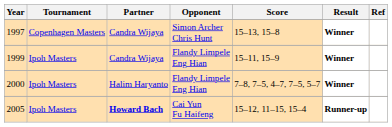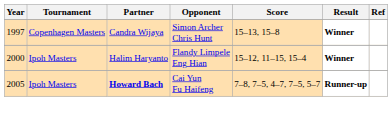 <table class="sortable wikitable" style="font-size: 90%;">
 <tr>
 <th>Year</th>
 <th>Tournament</th>
 <th>Partner</th>
 <th>Opponent</th>
 <th>Score</th>
 <th>Result</th>
 <th>Ref</th>
 </tr>
 <tr>
 </tr>
 <tr style="background:#FFE0AF">
 <td align="center">1997</td>
 <td align="left"><a href='#'>Copenhagen Masters</a></td>
 <td align="left"> <a href='#'>Candra Wijaya</a></td>
 <td align="left"> <a href='#'>Simon Archer</a><br> <a href='#'>Chris Hunt</a></td>
 <td align="left">15–13, 15–8</td>
 <td style="text-align:left; background:white"> <strong>Winner</strong></td>
 <td style="text-align:center; background:white"></td>
 </tr>
 <tr>
 </tr>
-<tr style="background:#FFE0AF">
-<td align="center">1999</td>
-<td align="left"><a href='#'>Ipoh Masters</a></td>
-<td align="left"> <a href='#'>Candra Wijaya</a></td>
-<td align="left"> <a href='#'>Flandy Limpele</a><br> <a href='#'>Eng Hian</a></td>
-<td align="left">15–11, 15–9</td>
-<td style="text-align:left; background:white"> <strong>Winner</strong></td>
-<td style="text-align:center; background:white"></td>
-</tr>
 <tr>
 </tr>
 <tr style="background:#FFE0AF">
 <td align="center">2000</td>
 <td align="left"><a href='#'>Ipoh Masters</a></td>
 <td align="left"> <a href='#'>Halim Haryanto</a></td>
 <td align="left"> <a href='#'>Flandy Limpele</a><br> <a href='#'>Eng Hian</a></td>
-<td align="left">7–8, 7–5, 4–7, 7–5, 5–7</td>
+<td align="left">15–12, 11–15, 15–4</td>
 <td style="text-align:left; background:white"> <strong>Winner</strong></td>
 <td style="text-align:center; background:white"></td>
 </tr>
 <tr>
 </tr>
 <tr style="background:#FFE0AF">
 <td align="center">2005</td>
 <td align="left"><a href='#'>Ipoh Masters</a></td>
 <td align="left"><strong> <a href='#'>Howard Bach</a></strong></td>
 <td align="left"> <a href='#'>Cai Yun</a><br> <a href='#'>Fu Haifeng</a></td>
-<td align="left">15–12, 11–15, 15–4</td>
+<td align="left">7–8, 7–5, 4–7, 7–5, 5–7</td>
 <td style="text-align:left; background:white"> <strong>Runner-up</strong></td>
 <td style="text-align:center; background:white"></td>
 </tr>
 </table>
